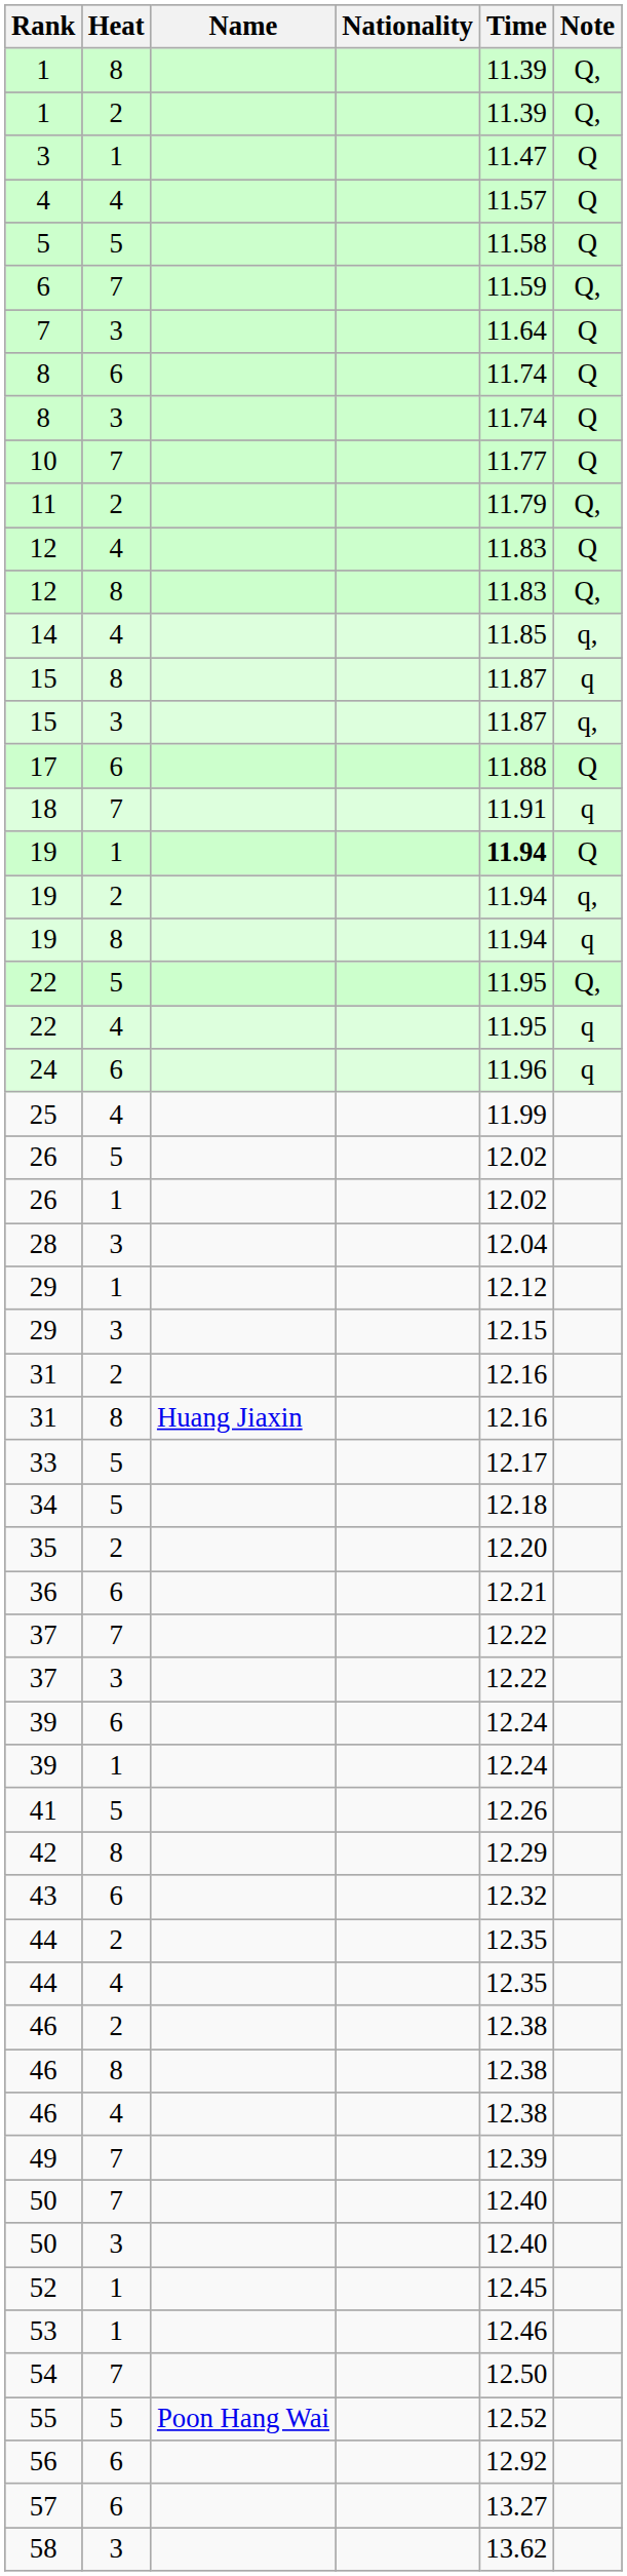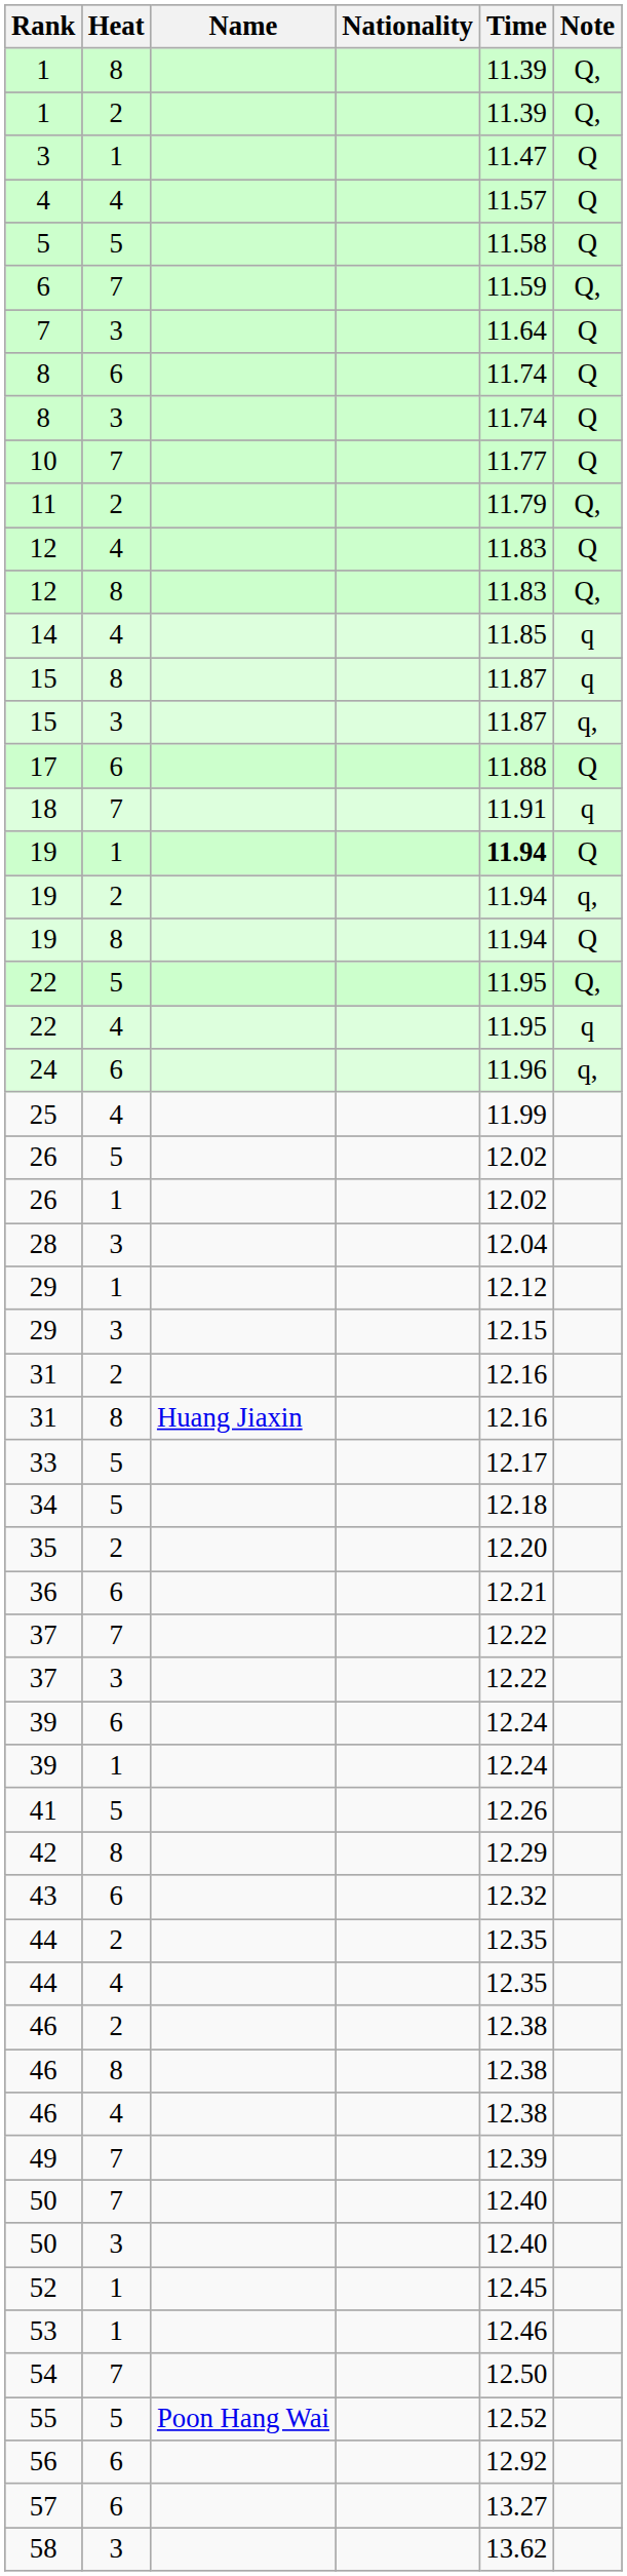 <table class="wikitable sortable" style="text-align:center">
 <tr>
 <th>Rank</th>
 <th>Heat</th>
 <th>Name</th>
 <th>Nationality</th>
 <th>Time</th>
 <th>Note</th>
 </tr>
 <tr bgcolor=ccffcc>
 <td>1</td>
 <td>8</td>
 <td align=left></td>
 <td align=left></td>
 <td>11.39</td>
 <td>Q, </td>
 </tr>
 <tr bgcolor=ccffcc>
 <td>1</td>
 <td>2</td>
 <td align=left></td>
 <td align=left></td>
 <td>11.39</td>
 <td>Q, </td>
 </tr>
 <tr bgcolor=ccffcc>
 <td>3</td>
 <td>1</td>
 <td align=left></td>
 <td align=left></td>
 <td>11.47</td>
 <td>Q</td>
 </tr>
 <tr bgcolor=ccffcc>
 <td>4</td>
 <td>4</td>
 <td align=left></td>
 <td align=left></td>
 <td>11.57</td>
 <td>Q</td>
 </tr>
 <tr bgcolor=ccffcc>
 <td>5</td>
 <td>5</td>
 <td align=left></td>
 <td align=left></td>
 <td>11.58</td>
 <td>Q</td>
 </tr>
 <tr bgcolor=ccffcc>
 <td>6</td>
 <td>7</td>
 <td align=left></td>
 <td align=left></td>
 <td>11.59</td>
 <td>Q, </td>
 </tr>
 <tr bgcolor=ccffcc>
 <td>7</td>
 <td>3</td>
 <td align=left></td>
 <td align=left></td>
 <td>11.64</td>
 <td>Q</td>
 </tr>
 <tr bgcolor=ccffcc>
 <td>8</td>
 <td>6</td>
 <td align=left></td>
 <td align=left></td>
 <td>11.74</td>
 <td>Q</td>
 </tr>
 <tr bgcolor=ccffcc>
 <td>8</td>
 <td>3</td>
 <td align=left></td>
 <td align=left></td>
 <td>11.74</td>
 <td>Q</td>
 </tr>
 <tr bgcolor=ccffcc>
 <td>10</td>
 <td>7</td>
 <td align=left></td>
 <td align=left></td>
 <td>11.77</td>
 <td>Q</td>
 </tr>
 <tr bgcolor=ccffcc>
 <td>11</td>
 <td>2</td>
 <td align=left></td>
 <td align=left></td>
 <td>11.79</td>
 <td>Q, </td>
 </tr>
 <tr bgcolor=ccffcc>
 <td>12</td>
 <td>4</td>
 <td align=left></td>
 <td align=left></td>
 <td>11.83</td>
 <td>Q</td>
 </tr>
 <tr bgcolor=ccffcc>
 <td>12</td>
 <td>8</td>
 <td align=left></td>
 <td align=left></td>
 <td>11.83</td>
 <td>Q, </td>
 </tr>
 <tr bgcolor=ddffdd>
 <td>14</td>
 <td>4</td>
 <td align=left></td>
 <td align=left></td>
 <td>11.85</td>
-<td>q, </td>
+<td>q</td>
 </tr>
 <tr bgcolor=ddffdd>
 <td>15</td>
 <td>8</td>
 <td align=left></td>
 <td align=left></td>
 <td>11.87</td>
 <td>q</td>
 </tr>
 <tr bgcolor=ddffdd>
 <td>15</td>
 <td>3</td>
 <td align=left></td>
 <td align=left></td>
 <td>11.87</td>
 <td>q, </td>
 </tr>
 <tr bgcolor=ccffcc>
 <td>17</td>
 <td>6</td>
 <td align=left></td>
 <td align=left></td>
 <td>11.88</td>
 <td>Q</td>
 </tr>
 <tr bgcolor=ddffdd>
 <td>18</td>
 <td>7</td>
 <td align=left></td>
 <td align=left></td>
 <td>11.91</td>
 <td>q</td>
 </tr>
 <tr bgcolor=ccffcc>
 <td>19</td>
 <td>1</td>
 <td align=left></td>
 <td align=left></td>
 <td><strong>11.94</strong></td>
 <td>Q</td>
 </tr>
 <tr bgcolor=ddffdd>
 <td>19</td>
 <td>2</td>
 <td align=left></td>
 <td align=left></td>
 <td>11.94</td>
 <td>q, </td>
 </tr>
 <tr bgcolor=ddffdd>
 <td>19</td>
 <td>8</td>
 <td align=left></td>
 <td align=left></td>
 <td>11.94</td>
-<td>q</td>
+<td>Q</td>
 </tr>
 <tr bgcolor=ccffcc>
 <td>22</td>
 <td>5</td>
 <td align=left></td>
 <td align=left></td>
 <td>11.95</td>
 <td>Q, </td>
 </tr>
 <tr bgcolor=ddffdd>
 <td>22</td>
 <td>4</td>
 <td align=left></td>
 <td align=left></td>
 <td>11.95</td>
 <td>q</td>
 </tr>
 <tr bgcolor=ddffdd>
 <td>24</td>
 <td>6</td>
 <td align=left></td>
 <td align=left></td>
 <td>11.96</td>
-<td>q</td>
+<td>q, </td>
 </tr>
 <tr>
 <td>25</td>
 <td>4</td>
 <td align=left></td>
 <td align=left></td>
 <td>11.99</td>
 <td></td>
 </tr>
 <tr>
 <td>26</td>
 <td>5</td>
 <td align=left></td>
 <td align=left></td>
 <td>12.02</td>
 <td></td>
 </tr>
 <tr>
 <td>26</td>
 <td>1</td>
 <td align=left></td>
 <td align=left></td>
 <td>12.02</td>
 <td></td>
 </tr>
 <tr>
 <td>28</td>
 <td>3</td>
 <td align=left></td>
 <td align=left></td>
 <td>12.04</td>
 <td></td>
 </tr>
 <tr>
 <td>29</td>
 <td>1</td>
 <td align=left></td>
 <td align=left></td>
 <td>12.12</td>
 <td></td>
 </tr>
 <tr>
 <td>29</td>
 <td>3</td>
 <td align=left></td>
 <td align=left></td>
 <td>12.15</td>
 <td></td>
 </tr>
 <tr>
 <td>31</td>
 <td>2</td>
 <td align=left></td>
 <td align=left></td>
 <td>12.16</td>
 <td></td>
 </tr>
 <tr>
 <td>31</td>
 <td>8</td>
 <td align=left><a href='#'>Huang Jiaxin</a></td>
 <td align=left></td>
 <td>12.16</td>
 <td></td>
 </tr>
 <tr>
 <td>33</td>
 <td>5</td>
 <td align=left></td>
 <td align=left></td>
 <td>12.17</td>
 <td></td>
 </tr>
 <tr>
 <td>34</td>
 <td>5</td>
 <td align=left></td>
 <td align=left></td>
 <td>12.18</td>
 <td></td>
 </tr>
 <tr>
 <td>35</td>
 <td>2</td>
 <td align=left></td>
 <td align=left></td>
 <td>12.20</td>
 <td></td>
 </tr>
 <tr>
 <td>36</td>
 <td>6</td>
 <td align=left></td>
 <td align=left></td>
 <td>12.21</td>
 <td></td>
 </tr>
 <tr>
 <td>37</td>
 <td>7</td>
 <td align=left></td>
 <td align=left></td>
 <td>12.22</td>
 <td></td>
 </tr>
 <tr>
 <td>37</td>
 <td>3</td>
 <td align=left></td>
 <td align=left></td>
 <td>12.22</td>
 <td></td>
 </tr>
 <tr>
 <td>39</td>
 <td>6</td>
 <td align=left></td>
 <td align=left></td>
 <td>12.24</td>
 <td></td>
 </tr>
 <tr>
 <td>39</td>
 <td>1</td>
 <td align=left></td>
 <td align=left></td>
 <td>12.24</td>
 <td></td>
 </tr>
 <tr>
 <td>41</td>
 <td>5</td>
 <td align=left></td>
 <td align=left></td>
 <td>12.26</td>
 <td></td>
 </tr>
 <tr>
 <td>42</td>
 <td>8</td>
 <td align=left></td>
 <td align=left></td>
 <td>12.29</td>
 <td></td>
 </tr>
 <tr>
 <td>43</td>
 <td>6</td>
 <td align=left></td>
 <td align=left></td>
 <td>12.32</td>
 <td></td>
 </tr>
 <tr>
 <td>44</td>
 <td>2</td>
 <td align=left></td>
 <td align=left></td>
 <td>12.35</td>
 <td></td>
 </tr>
 <tr>
 <td>44</td>
 <td>4</td>
 <td align=left></td>
 <td align=left></td>
 <td>12.35</td>
 <td></td>
 </tr>
 <tr>
 <td>46</td>
 <td>2</td>
 <td align=left></td>
 <td align=left></td>
 <td>12.38</td>
 <td></td>
 </tr>
 <tr>
 <td>46</td>
 <td>8</td>
 <td align=left></td>
 <td align=left></td>
 <td>12.38</td>
 <td></td>
 </tr>
 <tr>
 <td>46</td>
 <td>4</td>
 <td align=left></td>
 <td align=left></td>
 <td>12.38</td>
 <td></td>
 </tr>
 <tr>
 <td>49</td>
 <td>7</td>
 <td align=left></td>
 <td align=left></td>
 <td>12.39</td>
 <td></td>
 </tr>
 <tr>
 <td>50</td>
 <td>7</td>
 <td align=left></td>
 <td align=left></td>
 <td>12.40</td>
 <td></td>
 </tr>
 <tr>
 <td>50</td>
 <td>3</td>
 <td align=left></td>
 <td align=left></td>
 <td>12.40</td>
 <td></td>
 </tr>
 <tr>
 <td>52</td>
 <td>1</td>
 <td align=left></td>
 <td align=left></td>
 <td>12.45</td>
 <td></td>
 </tr>
 <tr>
 <td>53</td>
 <td>1</td>
 <td align=left></td>
 <td align=left></td>
 <td>12.46</td>
 <td></td>
 </tr>
 <tr>
 <td>54</td>
 <td>7</td>
 <td align=left></td>
 <td align=left></td>
 <td>12.50</td>
 <td></td>
 </tr>
 <tr>
 <td>55</td>
 <td>5</td>
 <td align=left><a href='#'>Poon Hang Wai</a></td>
 <td align=left></td>
 <td>12.52</td>
 <td></td>
 </tr>
 <tr>
 <td>56</td>
 <td>6</td>
 <td align=left></td>
 <td align=left></td>
 <td>12.92</td>
 <td></td>
 </tr>
 <tr>
 <td>57</td>
 <td>6</td>
 <td align=left></td>
 <td align=left></td>
 <td>13.27</td>
 <td></td>
 </tr>
 <tr>
 <td>58</td>
 <td>3</td>
 <td align=left></td>
 <td align=left></td>
 <td>13.62</td>
 <td></td>
 </tr>
 </table>
